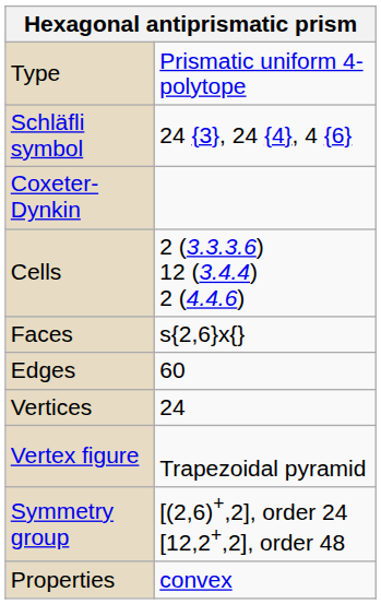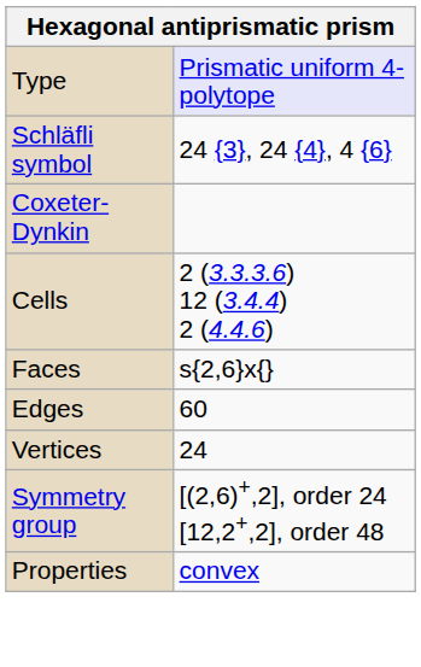 <table class="wikitable" align="right" style="margin-left:10px" width="260">
 <tr>
 <th bgcolor=#e7dcc3 colspan=2>Hexagonal antiprismatic prism</th>
 </tr>
 <tr>
 <td bgcolor=#e7dcc3>Type</td>
-<td><a href='#'>Prismatic uniform 4-polytope</a></td>
+<td style="background: lavender;"><a href='#'>Prismatic uniform 4-polytope</a></td>
 </tr>
 <tr>
 <td bgcolor=#e7dcc3><a href='#'>Schläfli symbol</a></td>
 <td>24 <a href='#'>{3}</a>, 24 <a href='#'>{4}</a>, 4 <a href='#'>{6}</a></td>
 </tr>
 <tr>
 <td bgcolor=#e7dcc3><a href='#'>Coxeter-Dynkin</a></td>
 <td><br></td>
 </tr>
 <tr>
 <td bgcolor=#e7dcc3>Cells</td>
 <td>2 (<a href='#'><em>3.3.3.6</em></a>) <br>12 (<a href='#'><em>3.4.4</em></a>) <br>2 (<a href='#'><em>4.4.6</em></a>) </td>
 </tr>
 <tr>
 <td bgcolor=#e7dcc3>Faces</td>
 <td>s{2,6}x{}</td>
 </tr>
 <tr>
 <td bgcolor=#e7dcc3>Edges</td>
 <td>60</td>
 </tr>
 <tr>
 <td bgcolor=#e7dcc3>Vertices</td>
 <td>24</td>
 </tr>
 <tr>
-<td bgcolor=#e7dcc3><a href='#'>Vertex figure</a></td>
-<td><br>Trapezoidal pyramid</td>
-</tr>
-<tr>
 <td bgcolor=#e7dcc3><a href='#'>Symmetry group</a></td>
 <td>[(2,6)<sup>+</sup>,2], order 24<br>[12,2<sup>+</sup>,2], order 48</td>
 </tr>
 <tr>
 <td bgcolor=#e7dcc3>Properties</td>
 <td><a href='#'>convex</a></td>
 </tr>
 </table>
